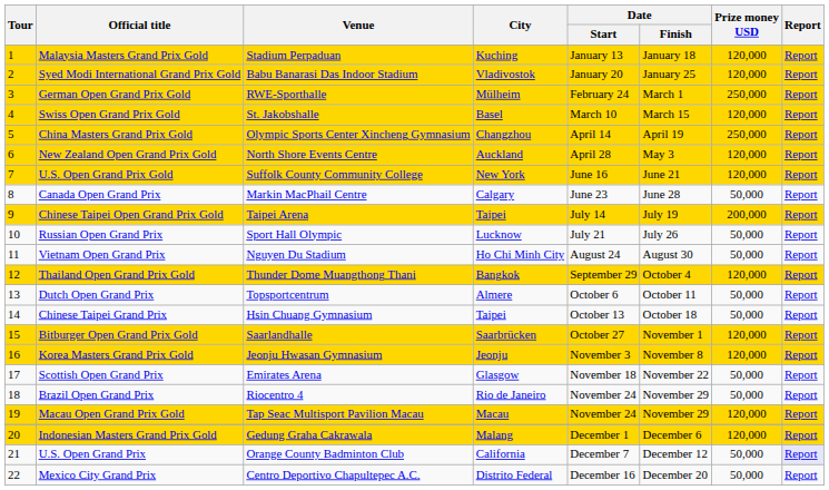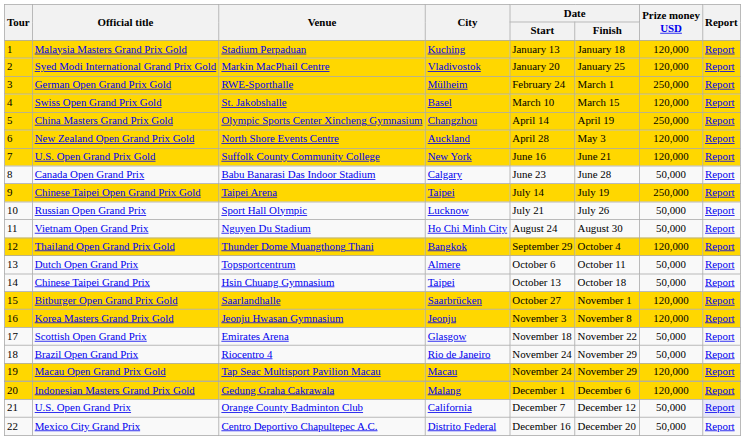 <table class=wikitable style="font-size:85%">
 <tr>
 <th rowspan=2>Tour</th>
 <th rowspan=2>Official title</th>
 <th rowspan=2>Venue</th>
 <th rowspan=2>City</th>
 <th colspan=2>Date</th>
 <th rowspan=2>Prize money <br><a href='#'>USD</a></th>
 <th rowspan=2>Report</th>
 </tr>
 <tr>
 <th>Start</th>
 <th>Finish</th>
 </tr>
 <tr bgcolor="gold">
 <td>1</td>
 <td> <a href='#'>Malaysia Masters Grand Prix Gold</a></td>
 <td><a href='#'>Stadium Perpaduan</a></td>
 <td><a href='#'>Kuching</a></td>
 <td>January 13</td>
 <td>January 18</td>
 <td align=center>120,000</td>
 <td><a href='#'>Report</a></td>
 </tr>
 <tr bgcolor="gold">
 <td>2</td>
 <td> <a href='#'>Syed Modi International Grand Prix Gold</a></td>
-<td><a href='#'>Babu Banarasi Das Indoor Stadium</a></td>
+<td><a href='#'>Markin MacPhail Centre</a></td>
 <td><a href='#'>Vladivostok</a></td>
 <td>January 20</td>
 <td>January 25</td>
 <td align=center>120,000</td>
 <td><a href='#'>Report</a></td>
 </tr>
 <tr bgcolor="gold">
 <td>3</td>
 <td> <a href='#'>German Open Grand Prix Gold</a></td>
 <td><a href='#'>RWE-Sporthalle</a></td>
 <td><a href='#'>Mülheim</a></td>
 <td>February 24</td>
 <td>March 1</td>
 <td align=center>250,000</td>
 <td><a href='#'>Report</a></td>
 </tr>
 <tr bgcolor="gold">
 <td>4</td>
 <td> <a href='#'>Swiss Open Grand Prix Gold</a></td>
 <td><a href='#'>St. Jakobshalle</a></td>
 <td><a href='#'>Basel</a></td>
 <td>March 10</td>
 <td>March 15</td>
 <td align=center>120,000</td>
 <td><a href='#'>Report</a></td>
 </tr>
 <tr bgcolor="gold">
 <td>5</td>
 <td> <a href='#'>China Masters Grand Prix Gold</a></td>
 <td><a href='#'>Olympic Sports Center Xincheng Gymnasium</a></td>
 <td><a href='#'>Changzhou</a></td>
 <td>April 14</td>
 <td>April 19</td>
 <td align=center>250,000</td>
 <td><a href='#'>Report</a></td>
 </tr>
 <tr bgcolor="gold">
 <td>6</td>
 <td> <a href='#'>New Zealand Open Grand Prix Gold</a></td>
 <td><a href='#'>North Shore Events Centre</a></td>
 <td><a href='#'>Auckland</a></td>
 <td>April 28</td>
 <td>May 3</td>
 <td align=center>120,000</td>
 <td><a href='#'>Report</a></td>
 </tr>
 <tr bgcolor="gold">
 <td>7</td>
 <td> <a href='#'>U.S. Open Grand Prix Gold</a></td>
 <td><a href='#'>Suffolk County Community College</a></td>
 <td><a href='#'>New York</a></td>
 <td>June 16</td>
 <td>June 21</td>
 <td align=center>120,000</td>
 <td><a href='#'>Report</a></td>
 </tr>
 <tr>
 <td>8</td>
 <td> <a href='#'>Canada Open Grand Prix</a></td>
-<td><a href='#'>Markin MacPhail Centre</a></td>
+<td><a href='#'>Babu Banarasi Das Indoor Stadium</a></td>
 <td><a href='#'>Calgary</a></td>
 <td>June 23</td>
 <td>June 28</td>
 <td align=center>50,000</td>
 <td><a href='#'>Report</a></td>
 </tr>
 <tr bgcolor="gold">
 <td>9</td>
 <td> <a href='#'>Chinese Taipei Open Grand Prix Gold</a></td>
 <td><a href='#'>Taipei Arena</a></td>
 <td><a href='#'>Taipei</a></td>
 <td>July 14</td>
 <td>July 19</td>
-<td align=center>200,000</td>
+<td align=center>250,000</td>
 <td><a href='#'>Report</a></td>
 </tr>
 <tr>
 <td>10</td>
 <td> <a href='#'>Russian Open Grand Prix</a></td>
 <td><a href='#'>Sport Hall Olympic</a></td>
 <td><a href='#'>Lucknow</a></td>
 <td>July 21</td>
 <td>July 26</td>
 <td align=center>50,000</td>
 <td><a href='#'>Report</a></td>
 </tr>
 <tr>
 <td>11</td>
 <td> <a href='#'>Vietnam Open Grand Prix</a></td>
 <td><a href='#'>Nguyen Du Stadium</a></td>
 <td><a href='#'>Ho Chi Minh City</a></td>
 <td>August 24</td>
 <td>August 30</td>
 <td align=center>50,000</td>
 <td><a href='#'>Report</a></td>
 </tr>
 <tr bgcolor="gold">
 <td>12</td>
 <td> <a href='#'>Thailand Open Grand Prix Gold</a></td>
 <td><a href='#'>Thunder Dome Muangthong Thani</a></td>
 <td><a href='#'>Bangkok</a></td>
 <td>September 29</td>
 <td>October 4</td>
 <td align=center>120,000</td>
 <td><a href='#'>Report</a></td>
 </tr>
 <tr>
 <td>13</td>
 <td> <a href='#'>Dutch Open Grand Prix</a></td>
 <td><a href='#'>Topsportcentrum</a></td>
 <td><a href='#'>Almere</a></td>
 <td>October 6</td>
 <td>October 11</td>
 <td align=center>50,000</td>
 <td><a href='#'>Report</a></td>
 </tr>
 <tr>
 <td>14</td>
 <td> <a href='#'>Chinese Taipei Grand Prix</a></td>
 <td><a href='#'>Hsin Chuang Gymnasium</a></td>
 <td><a href='#'>Taipei</a></td>
 <td>October 13</td>
 <td>October 18</td>
 <td align=center>50,000</td>
 <td><a href='#'>Report</a></td>
 </tr>
 <tr bgcolor="gold">
 <td>15</td>
 <td> <a href='#'>Bitburger Open Grand Prix Gold</a></td>
 <td><a href='#'>Saarlandhalle</a></td>
 <td><a href='#'>Saarbrücken</a></td>
 <td>October 27</td>
 <td>November 1</td>
 <td align=center>120,000</td>
 <td><a href='#'>Report</a></td>
 </tr>
 <tr bgcolor="gold">
 <td>16</td>
 <td> <a href='#'>Korea Masters Grand Prix Gold</a></td>
 <td><a href='#'>Jeonju Hwasan Gymnasium</a></td>
 <td><a href='#'>Jeonju</a></td>
 <td>November 3</td>
 <td>November 8</td>
 <td align=center>120,000</td>
 <td><a href='#'>Report</a></td>
 </tr>
 <tr>
 <td>17</td>
 <td> <a href='#'>Scottish Open Grand Prix</a></td>
 <td><a href='#'>Emirates Arena</a></td>
 <td><a href='#'>Glasgow</a></td>
 <td>November 18</td>
 <td>November 22</td>
 <td align=center>50,000</td>
 <td><a href='#'>Report</a></td>
 </tr>
 <tr>
 <td>18</td>
 <td> <a href='#'>Brazil Open Grand Prix</a></td>
 <td><a href='#'>Riocentro 4</a></td>
 <td><a href='#'>Rio de Janeiro</a></td>
 <td>November 24</td>
 <td>November 29</td>
 <td align=center>50,000</td>
 <td><a href='#'>Report</a></td>
 </tr>
 <tr bgcolor="gold">
 <td>19</td>
 <td> <a href='#'>Macau Open Grand Prix Gold</a></td>
 <td><a href='#'>Tap Seac Multisport Pavilion Macau</a></td>
 <td><a href='#'>Macau</a></td>
 <td>November 24</td>
 <td>November 29</td>
 <td align=center>120,000</td>
 <td><a href='#'>Report</a></td>
 </tr>
 <tr>
 </tr>
 <tr bgcolor="gold">
 <td>20</td>
 <td> <a href='#'>Indonesian Masters Grand Prix Gold</a></td>
 <td><a href='#'>Gedung Graha Cakrawala</a></td>
 <td><a href='#'>Malang</a></td>
 <td>December 1</td>
 <td>December 6</td>
 <td align=center>120,000</td>
 <td><a href='#'>Report</a></td>
 </tr>
 <tr>
 <td>21</td>
 <td> <a href='#'>U.S. Open Grand Prix</a></td>
 <td><a href='#'>Orange County Badminton Club</a></td>
 <td><a href='#'>California</a></td>
 <td>December 7</td>
 <td>December 12</td>
 <td align=center>50,000</td>
 <td style="background: lavender;"><a href='#'>Report</a></td>
 </tr>
 <tr>
 <td>22</td>
 <td> <a href='#'>Mexico City Grand Prix</a></td>
 <td><a href='#'>Centro Deportivo Chapultepec A.C.</a></td>
 <td><a href='#'>Distrito Federal</a></td>
 <td>December 16</td>
 <td>December 20</td>
 <td align=center>50,000</td>
 <td><a href='#'>Report</a></td>
 </tr>
 </table>
